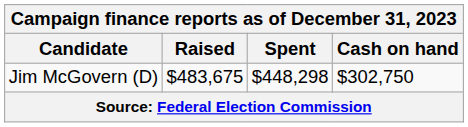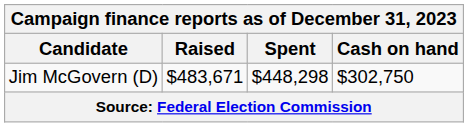 <table class="wikitable sortable">
 <tr>
 <th colspan=4>Campaign finance reports as of December 31, 2023</th>
 </tr>
 <tr style="text-align:center;">
 <th>Candidate</th>
 <th>Raised</th>
 <th>Spent</th>
 <th>Cash on hand</th>
 </tr>
 <tr>
 <td>Jim McGovern (D)</td>
-<td>$483,675</td>
+<td>$483,671</td>
 <td>$448,298</td>
 <td>$302,750</td>
 </tr>
 <tr>
 <th colspan="4"><small>Source: <a href='#'>Federal Election Commission</a></small></th>
 </tr>
 </table>
